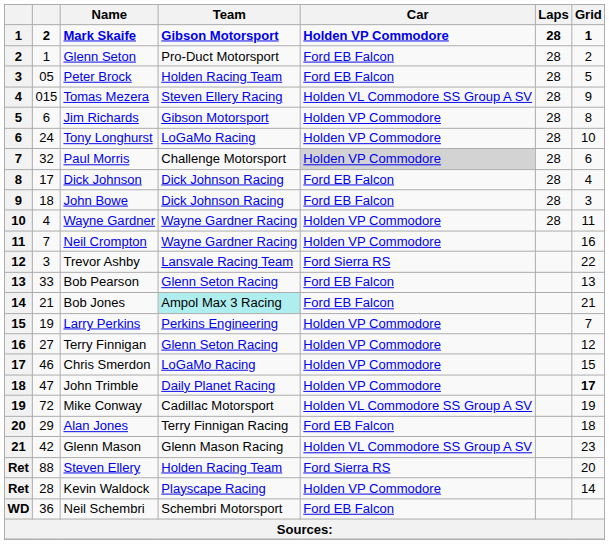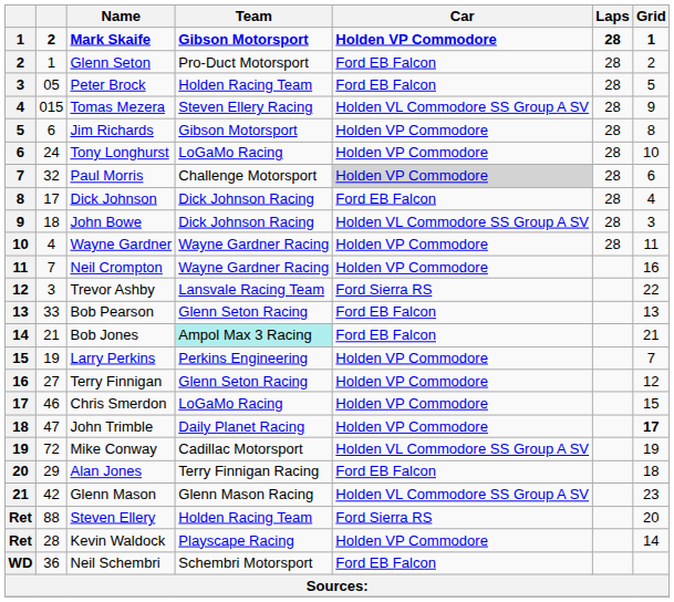 <table class="wikitable" style="font-size: 85%">
 <tr>
 <th></th>
 <th></th>
 <th>Name</th>
 <th>Team</th>
 <th>Car</th>
 <th>Laps</th>
 <th>Grid</th>
 </tr>
 <tr>
 <th>1</th>
 <td align="center"><strong>2</strong></td>
 <td> <strong><a href='#'>Mark Skaife</a></strong></td>
 <td><strong><a href='#'>Gibson Motorsport</a></strong></td>
 <td><strong><a href='#'>Holden VP Commodore</a></strong></td>
 <td align="center"><strong>28</strong></td>
 <td align="center"><strong>1</strong></td>
 </tr>
 <tr>
 <th>2</th>
 <td align="center">1</td>
 <td> <a href='#'>Glenn Seton</a></td>
 <td>Pro-Duct Motorsport</td>
 <td><a href='#'>Ford EB Falcon</a></td>
 <td align="center">28</td>
 <td align="center">2</td>
 </tr>
 <tr>
 <th>3</th>
 <td align="center">05</td>
 <td> <a href='#'>Peter Brock</a></td>
 <td><a href='#'>Holden Racing Team</a></td>
 <td><a href='#'>Ford EB Falcon</a></td>
 <td align="center">28</td>
 <td align="center">5</td>
 </tr>
 <tr>
 <th>4</th>
 <td align="center">015</td>
 <td> <a href='#'>Tomas Mezera</a></td>
 <td><a href='#'>Steven Ellery Racing</a></td>
 <td><a href='#'>Holden VL Commodore SS Group A SV</a></td>
 <td align="center">28</td>
 <td align="center">9</td>
 </tr>
 <tr>
 <th>5</th>
 <td align="center">6</td>
 <td> <a href='#'>Jim Richards</a></td>
 <td><a href='#'>Gibson Motorsport</a></td>
 <td><a href='#'>Holden VP Commodore</a></td>
 <td align="center">28</td>
 <td align="center">8</td>
 </tr>
 <tr>
 <th>6</th>
 <td align="center">24</td>
 <td> <a href='#'>Tony Longhurst</a></td>
 <td><a href='#'>LoGaMo Racing</a></td>
 <td><a href='#'>Holden VP Commodore</a></td>
 <td align="center">28</td>
 <td align="center">10</td>
 </tr>
 <tr>
 <th>7</th>
 <td align="center">32</td>
 <td> <a href='#'>Paul Morris</a></td>
 <td>Challenge Motorsport</td>
 <td style="background: lightgrey;"><a href='#'>Holden VP Commodore</a></td>
 <td align="center">28</td>
 <td align="center">6</td>
 </tr>
 <tr>
 <th>8</th>
 <td align="center">17</td>
 <td> <a href='#'>Dick Johnson</a></td>
 <td><a href='#'>Dick Johnson Racing</a></td>
 <td><a href='#'>Ford EB Falcon</a></td>
 <td align="center">28</td>
 <td align="center">4</td>
 </tr>
 <tr>
 <th>9</th>
 <td align="center">18</td>
 <td> <a href='#'>John Bowe</a></td>
 <td><a href='#'>Dick Johnson Racing</a></td>
-<td><a href='#'>Ford EB Falcon</a></td>
+<td><a href='#'>Holden VL Commodore SS Group A SV</a></td>
 <td align="center">28</td>
 <td align="center">3</td>
 </tr>
 <tr>
 <th>10</th>
 <td align="center">4</td>
 <td> <a href='#'>Wayne Gardner</a></td>
 <td><a href='#'>Wayne Gardner Racing</a></td>
 <td><a href='#'>Holden VP Commodore</a></td>
 <td align="center">28</td>
 <td align="center">11</td>
 </tr>
 <tr>
 <th>11</th>
 <td align="center">7</td>
 <td> <a href='#'>Neil Crompton</a></td>
 <td><a href='#'>Wayne Gardner Racing</a></td>
 <td><a href='#'>Holden VP Commodore</a></td>
 <td align="center"></td>
 <td align="center">16</td>
 </tr>
 <tr>
 <th>12</th>
 <td align="center">3</td>
 <td> Trevor Ashby</td>
 <td><a href='#'>Lansvale Racing Team</a></td>
 <td><a href='#'>Ford Sierra RS</a></td>
 <td align="center"></td>
 <td align="center">22</td>
 </tr>
 <tr>
 <th>13</th>
 <td align="center">33</td>
 <td> Bob Pearson</td>
 <td><a href='#'>Glenn Seton Racing</a></td>
 <td><a href='#'>Ford EB Falcon</a></td>
 <td align="center"></td>
 <td align="center">13</td>
 </tr>
 <tr>
 <th>14</th>
 <td align="center">21</td>
 <td> Bob Jones</td>
 <td style="background: paleturquoise;">Ampol Max 3 Racing</td>
 <td><a href='#'>Ford EB Falcon</a></td>
 <td align="center"></td>
 <td align="center">21</td>
 </tr>
 <tr>
 <th>15</th>
 <td align="center">19</td>
 <td> <a href='#'>Larry Perkins</a></td>
 <td><a href='#'>Perkins Engineering</a></td>
 <td><a href='#'>Holden VP Commodore</a></td>
 <td align="center"></td>
 <td align="center">7</td>
 </tr>
 <tr>
 <th>16</th>
 <td align="center">27</td>
 <td> Terry Finnigan</td>
 <td><a href='#'>Glenn Seton Racing</a></td>
 <td><a href='#'>Holden VP Commodore</a></td>
 <td align="center"></td>
 <td align="center">12</td>
 </tr>
 <tr>
 <th>17</th>
 <td align="center">46</td>
 <td> Chris Smerdon</td>
 <td><a href='#'>LoGaMo Racing</a></td>
 <td><a href='#'>Holden VP Commodore</a></td>
 <td align="center"></td>
 <td align="center">15</td>
 </tr>
 <tr>
 <th>18</th>
 <td align="center">47</td>
 <td> John Trimble</td>
 <td><a href='#'>Daily Planet Racing</a></td>
 <td><a href='#'>Holden VP Commodore</a></td>
 <td align="center"></td>
 <td align="center"><strong>17</strong></td>
 </tr>
 <tr>
 <th>19</th>
 <td align="center">72</td>
 <td> Mike Conway</td>
 <td>Cadillac Motorsport</td>
 <td><a href='#'>Holden VL Commodore SS Group A SV</a></td>
 <td align="center"></td>
 <td align="center">19</td>
 </tr>
 <tr>
 <th>20</th>
 <td align="center">29</td>
 <td> <a href='#'>Alan Jones</a></td>
 <td>Terry Finnigan Racing</td>
 <td><a href='#'>Ford EB Falcon</a></td>
 <td align="center"></td>
 <td align="center">18</td>
 </tr>
 <tr>
 <th>21</th>
 <td align="center">42</td>
 <td> Glenn Mason</td>
 <td>Glenn Mason Racing</td>
 <td><a href='#'>Holden VL Commodore SS Group A SV</a></td>
 <td align="center"></td>
 <td align="center">23</td>
 </tr>
 <tr>
 <th>Ret</th>
 <td align="center">88</td>
 <td> <a href='#'>Steven Ellery</a></td>
 <td><a href='#'>Holden Racing Team</a></td>
 <td><a href='#'>Ford Sierra RS</a></td>
 <td align="center"></td>
 <td align="center">20</td>
 </tr>
 <tr>
 <th>Ret</th>
 <td align="center">28</td>
 <td> Kevin Waldock</td>
 <td><a href='#'>Playscape Racing</a></td>
 <td><a href='#'>Holden VP Commodore</a></td>
 <td align="center"></td>
 <td align="center">14</td>
 </tr>
 <tr>
 <th>WD</th>
 <td align="center">36</td>
 <td> Neil Schembri</td>
 <td>Schembri Motorsport</td>
 <td><a href='#'>Ford EB Falcon</a></td>
 <td align="center"></td>
 <td align="center"></td>
 </tr>
 <tr>
 <th colspan="7">Sources:</th>
 </tr>
 <tr>
 </tr>
 </table>
